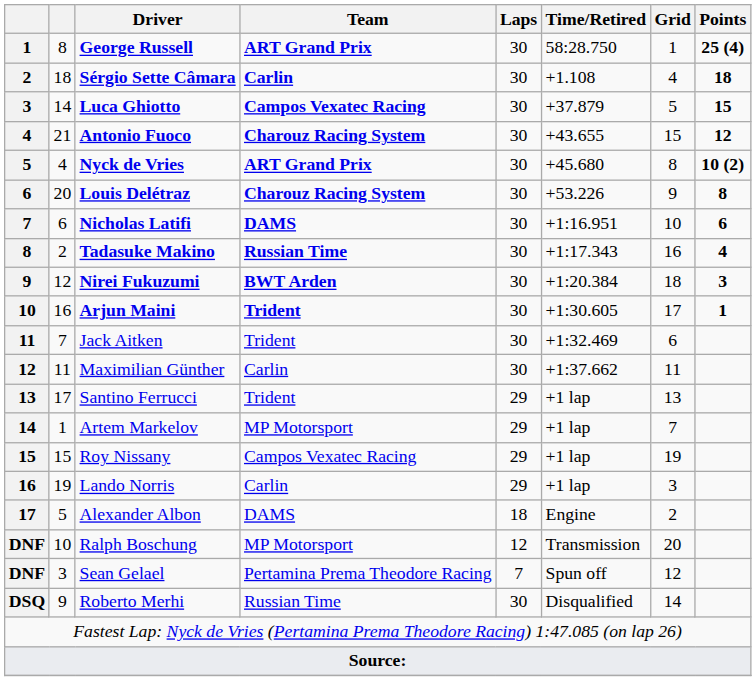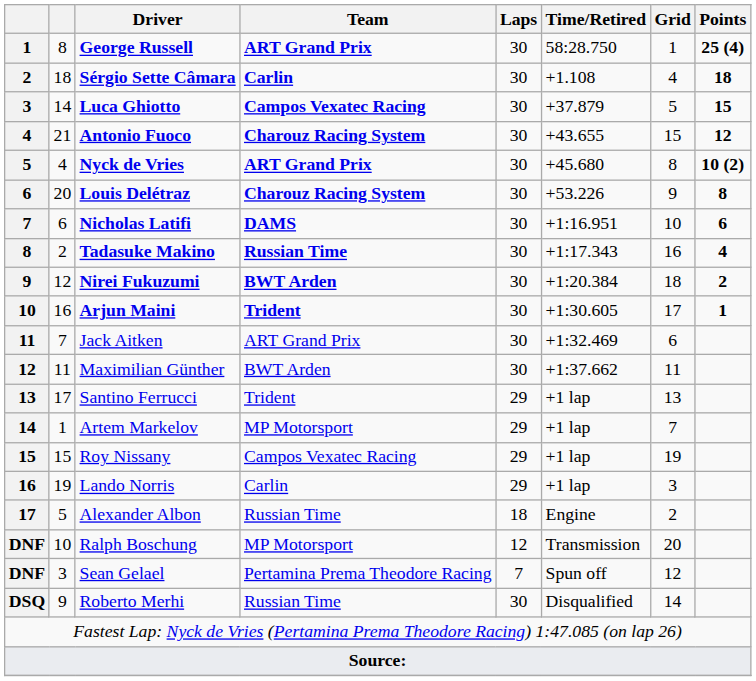 <table class="wikitable" style="font-size: 85%;">
 <tr>
 <th></th>
 <th></th>
 <th>Driver</th>
 <th>Team</th>
 <th>Laps</th>
 <th>Time/Retired</th>
 <th>Grid</th>
 <th>Points</th>
 </tr>
 <tr>
 <th>1</th>
 <td align="center">8</td>
 <td> <strong><a href='#'>George Russell</a></strong></td>
 <td><strong><a href='#'>ART Grand Prix</a></strong></td>
 <td align="center">30</td>
 <td>58:28.750</td>
 <td align="center">1</td>
 <td align="center"><strong>25 (4)</strong></td>
 </tr>
 <tr>
 <th>2</th>
 <td align="center">18</td>
 <td> <strong><a href='#'>Sérgio Sette Câmara</a></strong></td>
 <td><strong><a href='#'>Carlin</a></strong></td>
 <td align="center">30</td>
 <td>+1.108</td>
 <td align="center">4</td>
 <td align="center"><strong>18</strong></td>
 </tr>
 <tr>
 <th>3</th>
 <td align="center">14</td>
 <td> <strong><a href='#'>Luca Ghiotto</a></strong></td>
 <td><strong><a href='#'>Campos Vexatec Racing</a></strong></td>
 <td align="center">30</td>
 <td>+37.879</td>
 <td align="center">5</td>
 <td align="center"><strong>15</strong></td>
 </tr>
 <tr>
 <th>4</th>
 <td align="center">21</td>
 <td> <strong><a href='#'>Antonio Fuoco</a></strong></td>
 <td><strong><a href='#'>Charouz Racing System</a></strong></td>
 <td align="center">30</td>
 <td>+43.655</td>
 <td align="center">15</td>
 <td align="center"><strong>12</strong></td>
 </tr>
 <tr>
 <th>5</th>
 <td align="center">4</td>
 <td> <strong><a href='#'>Nyck de Vries</a></strong></td>
 <td><strong><a href='#'>ART Grand Prix</a></strong></td>
 <td align="center">30</td>
 <td>+45.680</td>
 <td align="center">8</td>
 <td align="center"><strong>10 (2)</strong></td>
 </tr>
 <tr>
 <th>6</th>
 <td align="center">20</td>
 <td> <strong><a href='#'>Louis Delétraz</a></strong></td>
 <td><strong><a href='#'>Charouz Racing System</a></strong></td>
 <td align="center">30</td>
 <td>+53.226</td>
 <td align="center">9</td>
 <td align="center"><strong>8</strong></td>
 </tr>
 <tr>
 <th>7</th>
 <td align="center">6</td>
 <td> <strong><a href='#'>Nicholas Latifi</a></strong></td>
 <td><strong><a href='#'>DAMS</a></strong></td>
 <td align="center">30</td>
 <td>+1:16.951</td>
 <td align="center">10</td>
 <td align="center"><strong>6</strong></td>
 </tr>
 <tr>
 <th>8</th>
 <td align="center">2</td>
 <td> <strong><a href='#'>Tadasuke Makino</a></strong></td>
 <td><strong><a href='#'>Russian Time</a></strong></td>
 <td align="center">30</td>
 <td>+1:17.343</td>
 <td align="center">16</td>
 <td align="center"><strong>4</strong></td>
 </tr>
 <tr>
 <th>9</th>
 <td align="center">12</td>
 <td> <strong><a href='#'>Nirei Fukuzumi</a></strong></td>
 <td><strong><a href='#'>BWT Arden</a></strong></td>
 <td align="center">30</td>
 <td>+1:20.384</td>
 <td align="center">18</td>
-<td align="center"><strong>3</strong></td>
+<td align="center"><strong>2</strong></td>
 </tr>
 <tr>
 <th>10</th>
 <td align="center">16</td>
 <td> <strong><a href='#'>Arjun Maini</a></strong></td>
 <td><strong><a href='#'>Trident</a></strong></td>
 <td align="center">30</td>
 <td>+1:30.605</td>
 <td align="center">17</td>
 <td align="center"><strong>1</strong></td>
 </tr>
 <tr>
 <th>11</th>
 <td align="center">7</td>
 <td> <a href='#'>Jack Aitken</a></td>
-<td><a href='#'>Trident</a></td>
+<td><a href='#'>ART Grand Prix</a></td>
 <td align="center">30</td>
 <td>+1:32.469</td>
 <td align="center">6</td>
 <td align="center"></td>
 </tr>
 <tr>
 <th>12</th>
 <td align="center">11</td>
 <td> <a href='#'>Maximilian Günther</a></td>
-<td><a href='#'>Carlin</a></td>
+<td><a href='#'>BWT Arden</a></td>
 <td align="center">30</td>
 <td>+1:37.662</td>
 <td align="center">11</td>
 <td align="center"></td>
 </tr>
 <tr>
 <th>13</th>
 <td align="center">17</td>
 <td> <a href='#'>Santino Ferrucci</a></td>
 <td><a href='#'>Trident</a></td>
 <td align="center">29</td>
 <td>+1 lap</td>
 <td align="center">13</td>
 <td align="center"></td>
 </tr>
 <tr>
 <th>14</th>
 <td align="center">1</td>
 <td> <a href='#'>Artem Markelov</a></td>
 <td><a href='#'>MP Motorsport</a></td>
 <td align="center">29</td>
 <td>+1 lap</td>
 <td align="center">7</td>
 <td align="center"></td>
 </tr>
 <tr>
 <th>15</th>
 <td align="center">15</td>
 <td> <a href='#'>Roy Nissany</a></td>
 <td><a href='#'>Campos Vexatec Racing</a></td>
 <td align="center">29</td>
 <td>+1 lap</td>
 <td align="center">19</td>
 <td align="center"></td>
 </tr>
 <tr>
 <th>16</th>
 <td align="center">19</td>
 <td> <a href='#'>Lando Norris</a></td>
 <td><a href='#'>Carlin</a></td>
 <td align="center">29</td>
 <td>+1 lap</td>
 <td align="center">3</td>
 <td align="center"></td>
 </tr>
 <tr>
 <th>17</th>
 <td align="center">5</td>
 <td> <a href='#'>Alexander Albon</a></td>
-<td><a href='#'>DAMS</a></td>
+<td><a href='#'>Russian Time</a></td>
 <td align="center">18</td>
 <td>Engine</td>
 <td align="center">2</td>
 <td align="center"></td>
 </tr>
 <tr>
 <th>DNF</th>
 <td align="center">10</td>
 <td> <a href='#'>Ralph Boschung</a></td>
 <td><a href='#'>MP Motorsport</a></td>
 <td align="center">12</td>
 <td>Transmission</td>
 <td align="center">20</td>
 <td align="center"></td>
 </tr>
 <tr>
 <th>DNF</th>
 <td align="center">3</td>
 <td> <a href='#'>Sean Gelael</a></td>
 <td><a href='#'>Pertamina Prema Theodore Racing</a></td>
 <td align="center">7</td>
 <td>Spun off</td>
 <td align="center">12</td>
 <td align="center"></td>
 </tr>
 <tr>
 <th>DSQ</th>
 <td align="center">9</td>
 <td> <a href='#'>Roberto Merhi</a></td>
 <td><a href='#'>Russian Time</a></td>
 <td align="center">30</td>
 <td>Disqualified</td>
 <td align="center">14</td>
 <td align="center"></td>
 </tr>
 <tr>
 <td colspan="8" align="center"><em>Fastest Lap: <a href='#'>Nyck de Vries</a> (<a href='#'>Pertamina Prema Theodore Racing</a>) 1:47.085 (on lap 26)</em></td>
 </tr>
 <tr>
 <td style="background:#eaecf0; text-align:center;" colspan="8"><strong>Source:</strong></td>
 </tr>
 <tr>
 </tr>
 </table>
